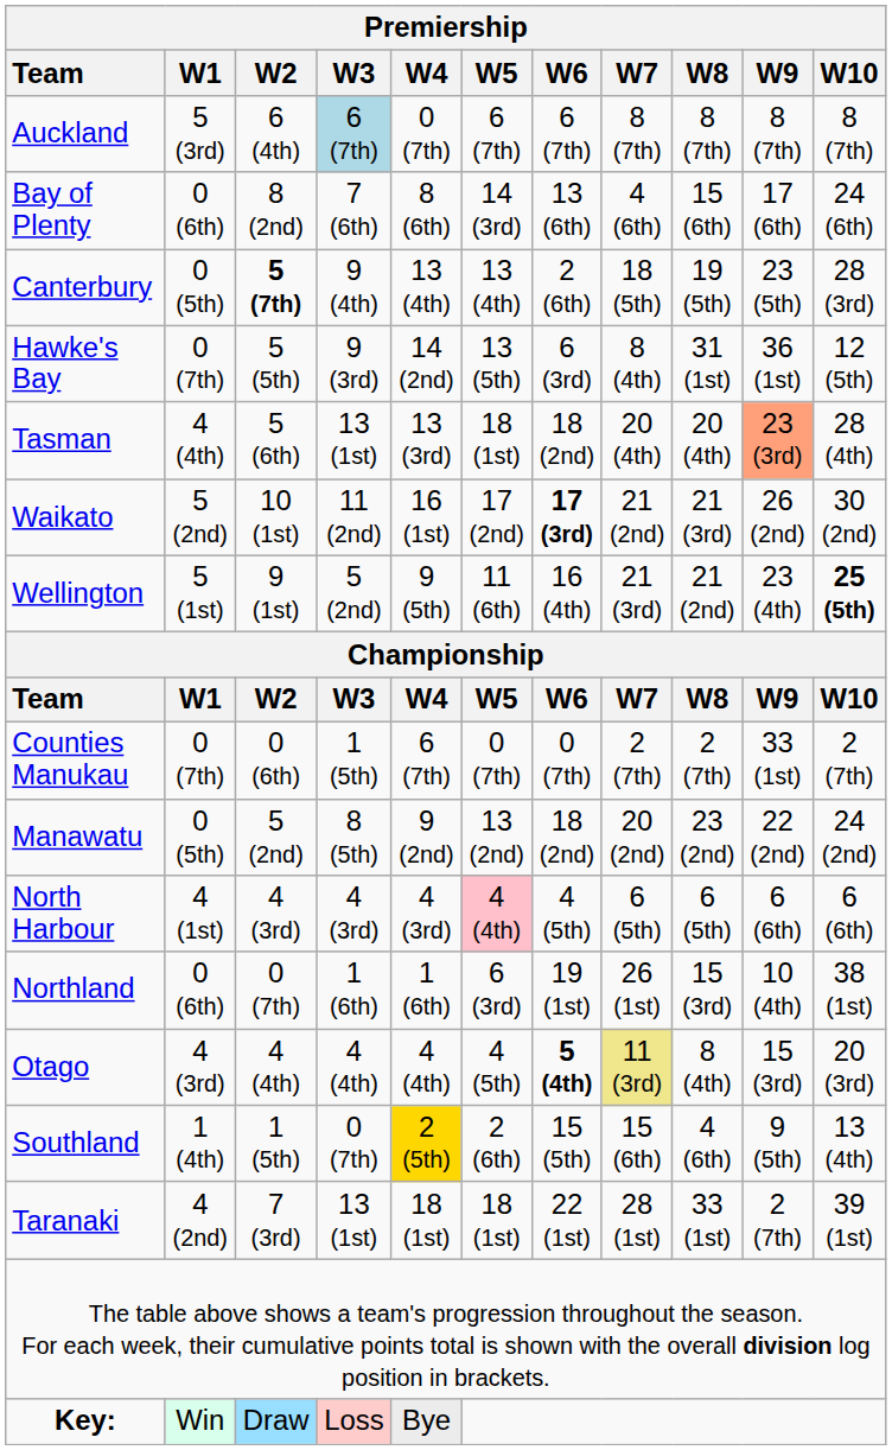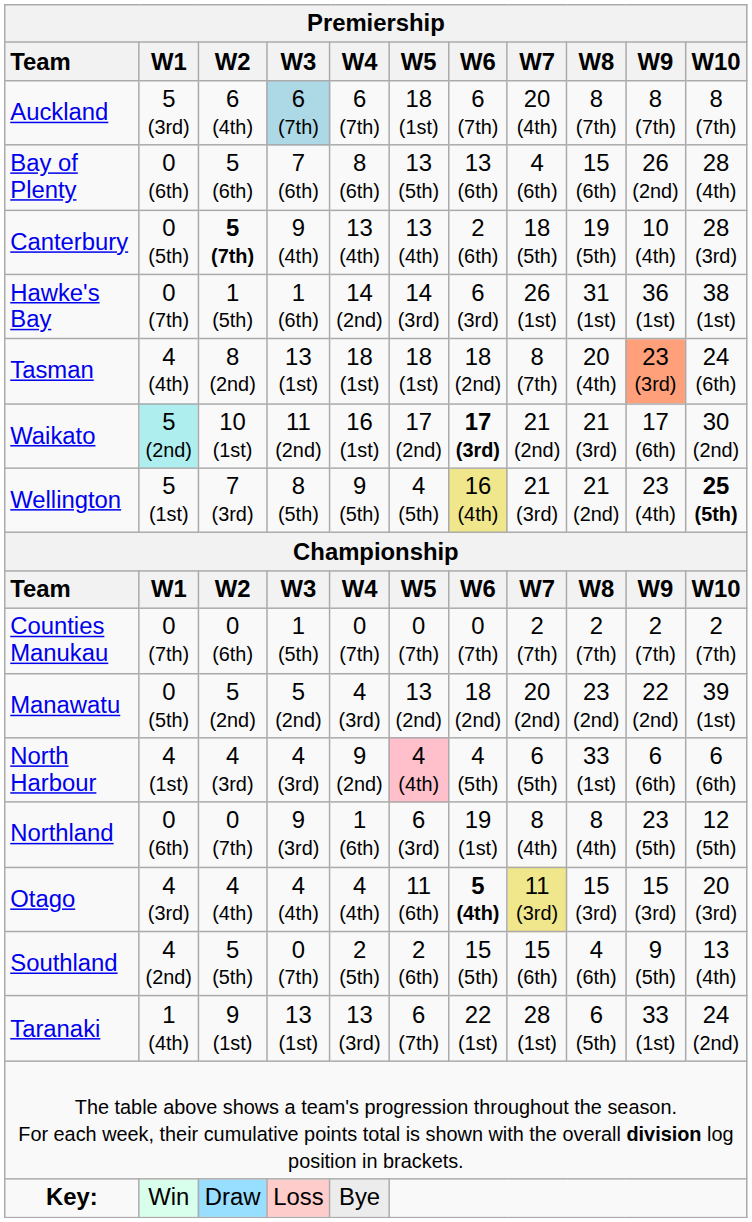 <table class="wikitable" style="text-align:center;width:80%">
 <tr>
 <th colspan=100%>Premiership</th>
 </tr>
 <tr>
 <th style="text-align:left;width:12%">Team</th>
 <th style="width:4%">W1</th>
 <th style="width:4%">W2</th>
 <th style="width:4%">W3</th>
 <th style="width:4%">W4</th>
 <th style="width:4%">W5</th>
 <th style="width:4%">W6</th>
 <th style="width:4%">W7</th>
 <th style="width:4%">W8</th>
 <th style="width:4%">W9</th>
 <th style="width:4%">W10</th>
 </tr>
 <tr>
 <td style="text-align:left"><a href='#'>Auckland</a></td>
 <td>5 <br><small>(3rd)</small></td>
 <td>6 <br><small>(4th)</small></td>
 <td style="background: lightblue;">6 <br><small>(7th)</small></td>
-<td>0 <br><small>(7th)</small></td>
 <td>6 <br><small>(7th)</small></td>
+<td>18 <br><small>(1st)</small></td>
 <td>6 <br><small>(7th)</small></td>
-<td>8 <br><small>(7th)</small></td>
+<td>20 <br><small>(4th)</small></td>
 <td>8 <br><small>(7th)</small></td>
 <td>8 <br><small>(7th)</small></td>
 <td>8 <br><small>(7th)</small></td>
 </tr>
 <tr>
 <td style="text-align:left"><a href='#'>Bay of Plenty</a></td>
 <td>0 <br><small>(6th)</small></td>
-<td>8 <br><small>(2nd)</small></td>
+<td>5 <br><small>(6th)</small></td>
 <td>7 <br><small>(6th)</small></td>
 <td>8 <br><small>(6th)</small></td>
-<td>14 <br><small>(3rd)</small></td>
+<td>13 <br><small>(5th)</small></td>
 <td>13 <br><small>(6th)</small></td>
 <td>4 <br><small>(6th)</small></td>
 <td>15 <br><small>(6th)</small></td>
-<td>17 <br><small>(6th)</small></td>
-<td>24 <br><small>(6th)</small></td>
+<td>26 <br><small>(2nd)</small></td>
+<td>28 <br><small>(4th)</small></td>
 </tr>
 <tr>
 <td style="text-align:left"><a href='#'>Canterbury</a></td>
 <td>0 <br><small>(5th)</small></td>
 <td><strong>5 <br><small>(7th)</small></strong></td>
 <td>9 <br><small>(4th)</small></td>
 <td>13 <br><small>(4th)</small></td>
 <td>13 <br><small>(4th)</small></td>
 <td>2 <br><small>(6th)</small></td>
 <td>18 <br><small>(5th)</small></td>
 <td>19 <br><small>(5th)</small></td>
-<td>23 <br><small>(5th)</small></td>
+<td>10 <br><small>(4th)</small></td>
 <td>28 <br><small>(3rd)</small></td>
 </tr>
 <tr>
 <td style="text-align:left"><a href='#'>Hawke's Bay</a></td>
 <td>0 <br><small>(7th)</small></td>
-<td>5 <br><small>(5th)</small></td>
-<td>9 <br><small>(3rd)</small></td>
+<td>1 <br><small>(5th)</small></td>
+<td>1 <br><small>(6th)</small></td>
 <td>14 <br><small>(2nd)</small></td>
-<td>13 <br><small>(5th)</small></td>
+<td>14 <br><small>(3rd)</small></td>
 <td>6 <br><small>(3rd)</small></td>
-<td>8 <br><small>(4th)</small></td>
+<td>26 <br><small>(1st)</small></td>
 <td>31 <br><small>(1st)</small></td>
 <td>36 <br><small>(1st)</small></td>
-<td>12 <br><small>(5th)</small></td>
+<td>38 <br><small>(1st)</small></td>
 </tr>
 <tr>
 <td style="text-align:left"><a href='#'>Tasman</a></td>
 <td>4 <br><small>(4th)</small></td>
-<td>5 <br><small>(6th)</small></td>
+<td>8 <br><small>(2nd)</small></td>
 <td>13 <br><small>(1st)</small></td>
-<td>13 <br><small>(3rd)</small></td>
+<td>18 <br><small>(1st)</small></td>
 <td>18 <br><small>(1st)</small></td>
 <td>18 <br><small>(2nd)</small></td>
-<td>20 <br><small>(4th)</small></td>
+<td>8 <br><small>(7th)</small></td>
 <td>20 <br><small>(4th)</small></td>
 <td style="background: lightsalmon;">23 <br><small>(3rd)</small></td>
-<td>28 <br><small>(4th)</small></td>
+<td>24 <br><small>(6th)</small></td>
 </tr>
 <tr>
 <td style="text-align:left"><a href='#'>Waikato</a></td>
-<td>5 <br><small>(2nd)</small></td>
+<td style="background: paleturquoise;">5 <br><small>(2nd)</small></td>
 <td>10 <br><small>(1st)</small></td>
 <td>11 <br><small>(2nd)</small></td>
 <td>16 <br><small>(1st)</small></td>
 <td>17 <br><small>(2nd)</small></td>
 <td><strong>17 <br><small>(3rd)</small></strong></td>
 <td>21 <br><small>(2nd)</small></td>
 <td>21 <br><small>(3rd)</small></td>
-<td>26 <br><small>(2nd)</small></td>
+<td>17 <br><small>(6th)</small></td>
 <td>30 <br><small>(2nd)</small></td>
 </tr>
 <tr>
 <td style="text-align:left"><a href='#'>Wellington</a></td>
 <td>5 <br><small>(1st)</small></td>
-<td>9 <br><small>(1st)</small></td>
-<td>5 <br><small>(2nd)</small></td>
+<td>7 <br><small>(3rd)</small></td>
+<td>8 <br><small>(5th)</small></td>
 <td>9 <br><small>(5th)</small></td>
-<td>11 <br><small>(6th)</small></td>
-<td>16 <br><small>(4th)</small></td>
+<td>4 <br><small>(5th)</small></td>
+<td style="background: khaki;">16 <br><small>(4th)</small></td>
 <td>21 <br><small>(3rd)</small></td>
 <td>21 <br><small>(2nd)</small></td>
 <td>23 <br><small>(4th)</small></td>
 <td><strong>25 <br><small>(5th)</small></strong></td>
 </tr>
 <tr>
 <th colspan=100%>Championship</th>
 </tr>
 <tr>
 <th style="text-align:left;width:12%">Team</th>
 <th style="width:4%">W1</th>
 <th style="width:4%">W2</th>
 <th style="width:4%">W3</th>
 <th style="width:4%">W4</th>
 <th style="width:4%">W5</th>
 <th style="width:4%">W6</th>
 <th style="width:4%">W7</th>
 <th style="width:4%">W8</th>
 <th style="width:4%">W9</th>
 <th style="width:4%">W10</th>
 </tr>
 <tr>
 <td style="text-align:left"><a href='#'>Counties Manukau</a></td>
 <td>0 <br><small>(7th)</small></td>
 <td>0 <br><small>(6th)</small></td>
 <td>1 <br><small>(5th)</small></td>
-<td>6 <br><small>(7th)</small></td>
+<td>0 <br><small>(7th)</small></td>
 <td>0 <br><small>(7th)</small></td>
 <td>0 <br><small>(7th)</small></td>
 <td>2 <br><small>(7th)</small></td>
 <td>2 <br><small>(7th)</small></td>
-<td>33 <br><small>(1st)</small></td>
+<td>2 <br><small>(7th)</small></td>
 <td>2 <br><small>(7th)</small></td>
 </tr>
 <tr>
 <td style="text-align:left"><a href='#'>Manawatu</a></td>
 <td>0 <br><small>(5th)</small></td>
 <td>5 <br><small>(2nd)</small></td>
-<td>8 <br><small>(5th)</small></td>
-<td>9 <br><small>(2nd)</small></td>
+<td>5 <br><small>(2nd)</small></td>
+<td>4 <br><small>(3rd)</small></td>
 <td>13 <br><small>(2nd)</small></td>
 <td>18 <br><small>(2nd)</small></td>
 <td>20 <br><small>(2nd)</small></td>
 <td>23 <br><small>(2nd)</small></td>
 <td>22 <br><small>(2nd)</small></td>
-<td>24 <br><small>(2nd)</small></td>
+<td>39 <br><small>(1st)</small></td>
 </tr>
 <tr>
 <td style="text-align:left"><a href='#'>North Harbour</a></td>
 <td>4 <br><small>(1st)</small></td>
 <td>4 <br><small>(3rd)</small></td>
 <td>4 <br><small>(3rd)</small></td>
-<td>4 <br><small>(3rd)</small></td>
+<td>9 <br><small>(2nd)</small></td>
 <td style="background: pink;">4 <br><small>(4th)</small></td>
 <td>4 <br><small>(5th)</small></td>
 <td>6 <br><small>(5th)</small></td>
-<td>6 <br><small>(5th)</small></td>
+<td>33 <br><small>(1st)</small></td>
 <td>6 <br><small>(6th)</small></td>
 <td>6 <br><small>(6th)</small></td>
 </tr>
 <tr>
 <td style="text-align:left"><a href='#'>Northland</a></td>
 <td>0 <br><small>(6th)</small></td>
 <td>0 <br><small>(7th)</small></td>
-<td>1 <br><small>(6th)</small></td>
+<td>9 <br><small>(3rd)</small></td>
 <td>1 <br><small>(6th)</small></td>
 <td>6 <br><small>(3rd)</small></td>
 <td>19 <br><small>(1st)</small></td>
-<td>26 <br><small>(1st)</small></td>
-<td>15 <br><small>(3rd)</small></td>
-<td>10 <br><small>(4th)</small></td>
-<td>38 <br><small>(1st)</small></td>
+<td>8 <br><small>(4th)</small></td>
+<td>8 <br><small>(4th)</small></td>
+<td>23 <br><small>(5th)</small></td>
+<td>12 <br><small>(5th)</small></td>
 </tr>
 <tr>
 <td style="text-align:left"><a href='#'>Otago</a></td>
 <td>4 <br><small>(3rd)</small></td>
 <td>4 <br><small>(4th)</small></td>
 <td>4 <br><small>(4th)</small></td>
 <td>4 <br><small>(4th)</small></td>
-<td>4 <br><small>(5th)</small></td>
+<td>11 <br><small>(6th)</small></td>
 <td><strong>5 <br><small>(4th)</small></strong></td>
 <td style="background: khaki;">11 <br><small>(3rd)</small></td>
-<td>8 <br><small>(4th)</small></td>
+<td>15 <br><small>(3rd)</small></td>
 <td>15 <br><small>(3rd)</small></td>
 <td>20 <br><small>(3rd)</small></td>
 </tr>
 <tr>
 <td style="text-align:left"><a href='#'>Southland</a></td>
-<td>1 <br><small>(4th)</small></td>
-<td>1 <br><small>(5th)</small></td>
+<td>4 <br><small>(2nd)</small></td>
+<td>5 <br><small>(5th)</small></td>
 <td>0 <br><small>(7th)</small></td>
-<td style="background: gold;">2 <br><small>(5th)</small></td>
+<td>2 <br><small>(5th)</small></td>
 <td>2 <br><small>(6th)</small></td>
 <td>15 <br><small>(5th)</small></td>
 <td>15 <br><small>(6th)</small></td>
 <td>4 <br><small>(6th)</small></td>
 <td>9 <br><small>(5th)</small></td>
 <td>13 <br><small>(4th)</small></td>
 </tr>
 <tr>
 <td style="text-align:left"><a href='#'>Taranaki</a></td>
-<td>4 <br><small>(2nd)</small></td>
-<td>7 <br><small>(3rd)</small></td>
+<td>1 <br><small>(4th)</small></td>
+<td>9 <br><small>(1st)</small></td>
 <td>13 <br><small>(1st)</small></td>
-<td>18 <br><small>(1st)</small></td>
-<td>18 <br><small>(1st)</small></td>
+<td>13 <br><small>(3rd)</small></td>
+<td>6 <br><small>(7th)</small></td>
 <td>22 <br><small>(1st)</small></td>
 <td>28 <br><small>(1st)</small></td>
+<td>6 <br><small>(5th)</small></td>
 <td>33 <br><small>(1st)</small></td>
-<td>2 <br><small>(7th)</small></td>
-<td>39 <br><small>(1st)</small></td>
+<td>24 <br><small>(2nd)</small></td>
 </tr>
 <tr>
 <td colspan="100%" style="text-align:center"><br><small>The table above shows a team's progression throughout the season.<br>For each week, their cumulative points total is shown with the overall <strong>division</strong> log position in brackets.<br></small></td>
 </tr>
 <tr>
 <td><strong>Key:</strong></td>
 <td style="background:#D8FFEB">Win</td>
 <td style="background:#97DEFF">Draw</td>
 <td style="background:#FFCCCC">Loss</td>
 <td style="background:#ECECEC">Bye</td>
 <td colspan=16></td>
 </tr>
 </table>
